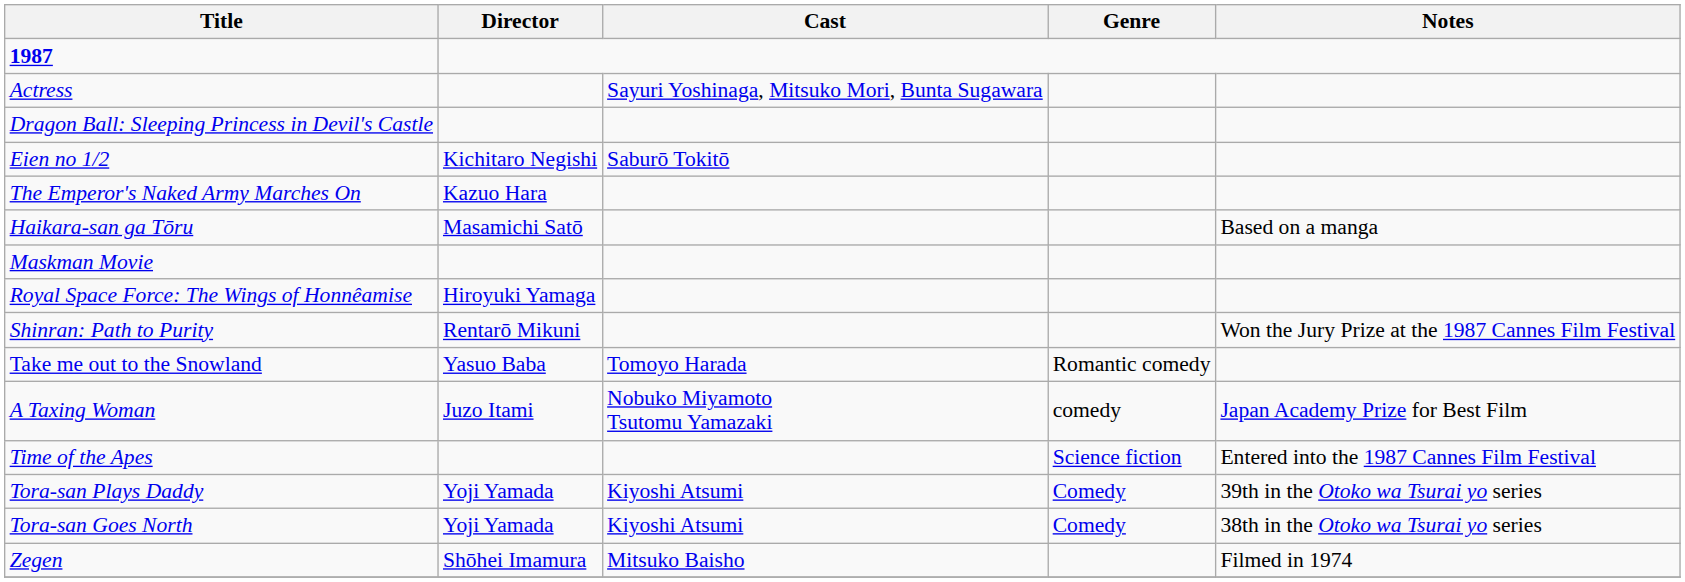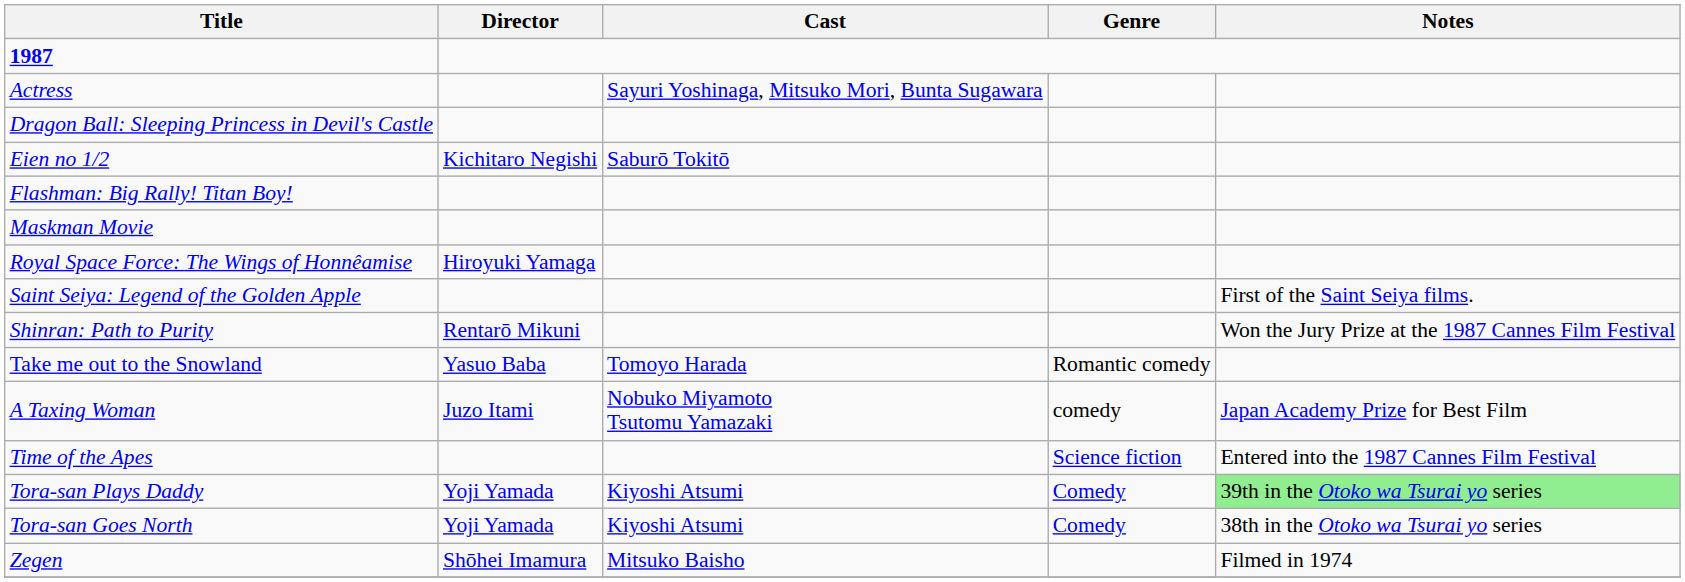 <table class="wikitable">
 <tr>
 <th>Title</th>
 <th>Director</th>
 <th>Cast</th>
 <th>Genre</th>
 <th>Notes</th>
 </tr>
 <tr>
 <td><strong><a href='#'>1987</a></strong></td>
 </tr>
 <tr>
 <td><em><a href='#'>Actress</a></em></td>
 <td></td>
 <td><a href='#'>Sayuri Yoshinaga</a>, <a href='#'>Mitsuko Mori</a>, <a href='#'>Bunta Sugawara</a></td>
 <td></td>
 <td></td>
 </tr>
 <tr>
 <td><em><a href='#'>Dragon Ball: Sleeping Princess in Devil's Castle</a></em></td>
 <td></td>
 <td></td>
 <td></td>
 <td></td>
 </tr>
 <tr>
 <td><em><a href='#'>Eien no 1/2</a></em></td>
 <td><a href='#'>Kichitaro Negishi</a></td>
 <td><a href='#'>Saburō Tokitō</a></td>
 <td></td>
 <td></td>
 </tr>
 <tr>
-<td><em><a href='#'>The Emperor's Naked Army Marches On</a></em></td>
-<td><a href='#'>Kazuo Hara</a></td>
+<td><em><a href='#'>Flashman: Big Rally! Titan Boy!</a></em></td>
 <td></td>
 <td></td>
 <td></td>
-</tr>
-<tr>
-<td><em><a href='#'>Haikara-san ga Tōru</a></em></td>
-<td><a href='#'>Masamichi Satō</a></td>
 <td></td>
-<td></td>
-<td>Based on a manga</td>
 </tr>
 <tr>
 <td><em><a href='#'>Maskman Movie</a></em></td>
 <td></td>
 <td></td>
 <td></td>
 <td></td>
 </tr>
 <tr>
 <td><em><a href='#'>Royal Space Force: The Wings of Honnêamise</a></em></td>
 <td><a href='#'>Hiroyuki Yamaga</a></td>
 <td></td>
 <td></td>
+</tr>
+<tr>
+<td><em><a href='#'>Saint Seiya: Legend of the Golden Apple</a></em></td>
+<td></td>
+<td></td>
+<td></td>
+<td>First of the <a href='#'>Saint Seiya films</a>.</td>
 </tr>
 <tr>
 <td><em><a href='#'>Shinran: Path to Purity</a></em></td>
 <td><a href='#'>Rentarō Mikuni</a></td>
 <td></td>
 <td></td>
 <td>Won the Jury Prize at the <a href='#'>1987 Cannes Film Festival</a></td>
 </tr>
 <tr>
 <td><a href='#'>Take me out to the Snowland</a></td>
 <td><a href='#'>Yasuo Baba</a></td>
 <td><a href='#'>Tomoyo Harada</a></td>
 <td>Romantic comedy</td>
 <td></td>
 </tr>
 <tr>
 <td><em><a href='#'>A Taxing Woman</a></em></td>
 <td><a href='#'>Juzo Itami</a></td>
 <td><a href='#'>Nobuko Miyamoto</a><br><a href='#'>Tsutomu Yamazaki</a></td>
 <td>comedy</td>
 <td><a href='#'>Japan Academy Prize</a> for Best Film</td>
 </tr>
 <tr>
 <td><em><a href='#'>Time of the Apes</a></em></td>
 <td></td>
 <td></td>
 <td><a href='#'>Science fiction</a></td>
 <td>Entered into the <a href='#'>1987 Cannes Film Festival</a></td>
 </tr>
 <tr>
 <td><em><a href='#'>Tora-san Plays Daddy</a></em></td>
 <td><a href='#'>Yoji Yamada</a></td>
 <td><a href='#'>Kiyoshi Atsumi</a></td>
 <td><a href='#'>Comedy</a></td>
-<td>39th in the <em><a href='#'>Otoko wa Tsurai yo</a></em> series</td>
+<td style="background: lightgreen;">39th in the <em><a href='#'>Otoko wa Tsurai yo</a></em> series</td>
 </tr>
 <tr>
 <td><em><a href='#'>Tora-san Goes North</a></em></td>
 <td><a href='#'>Yoji Yamada</a></td>
 <td><a href='#'>Kiyoshi Atsumi</a></td>
 <td><a href='#'>Comedy</a></td>
 <td>38th in the <em><a href='#'>Otoko wa Tsurai yo</a></em> series</td>
 </tr>
 <tr>
 <td><em><a href='#'>Zegen</a></em></td>
 <td><a href='#'>Shōhei Imamura</a></td>
 <td><a href='#'>Mitsuko Baisho</a></td>
 <td></td>
 <td>Filmed in 1974</td>
 </tr>
 <tr>
 </tr>
 </table>
